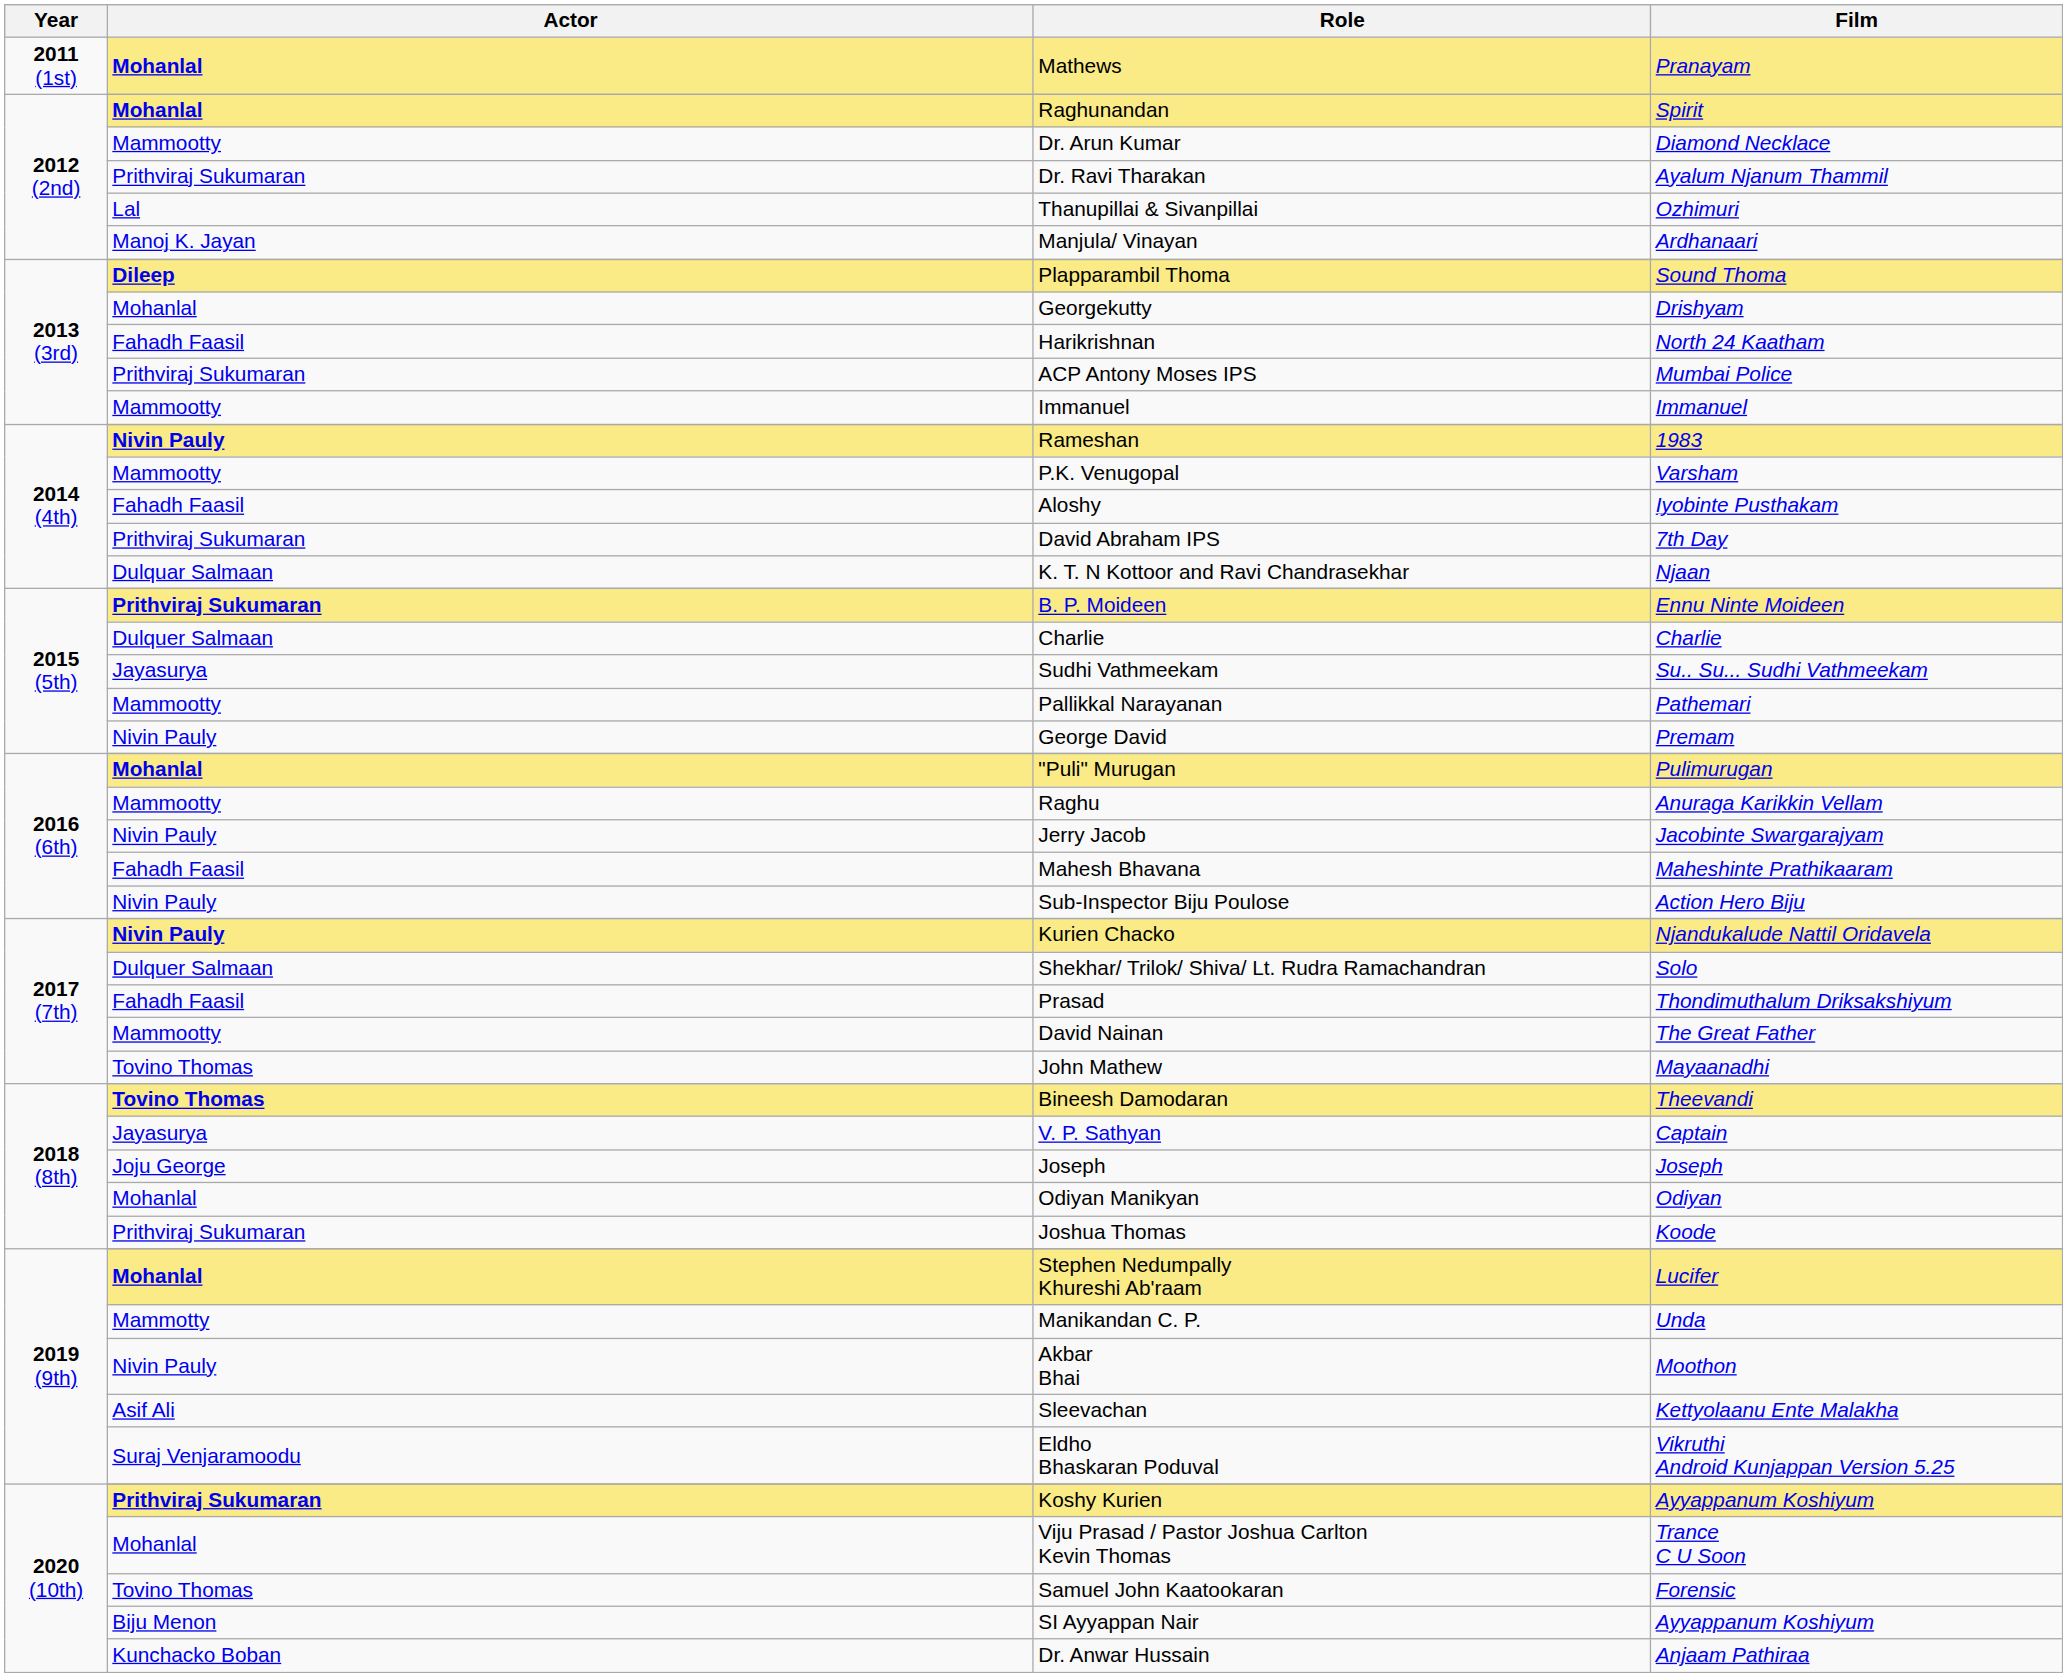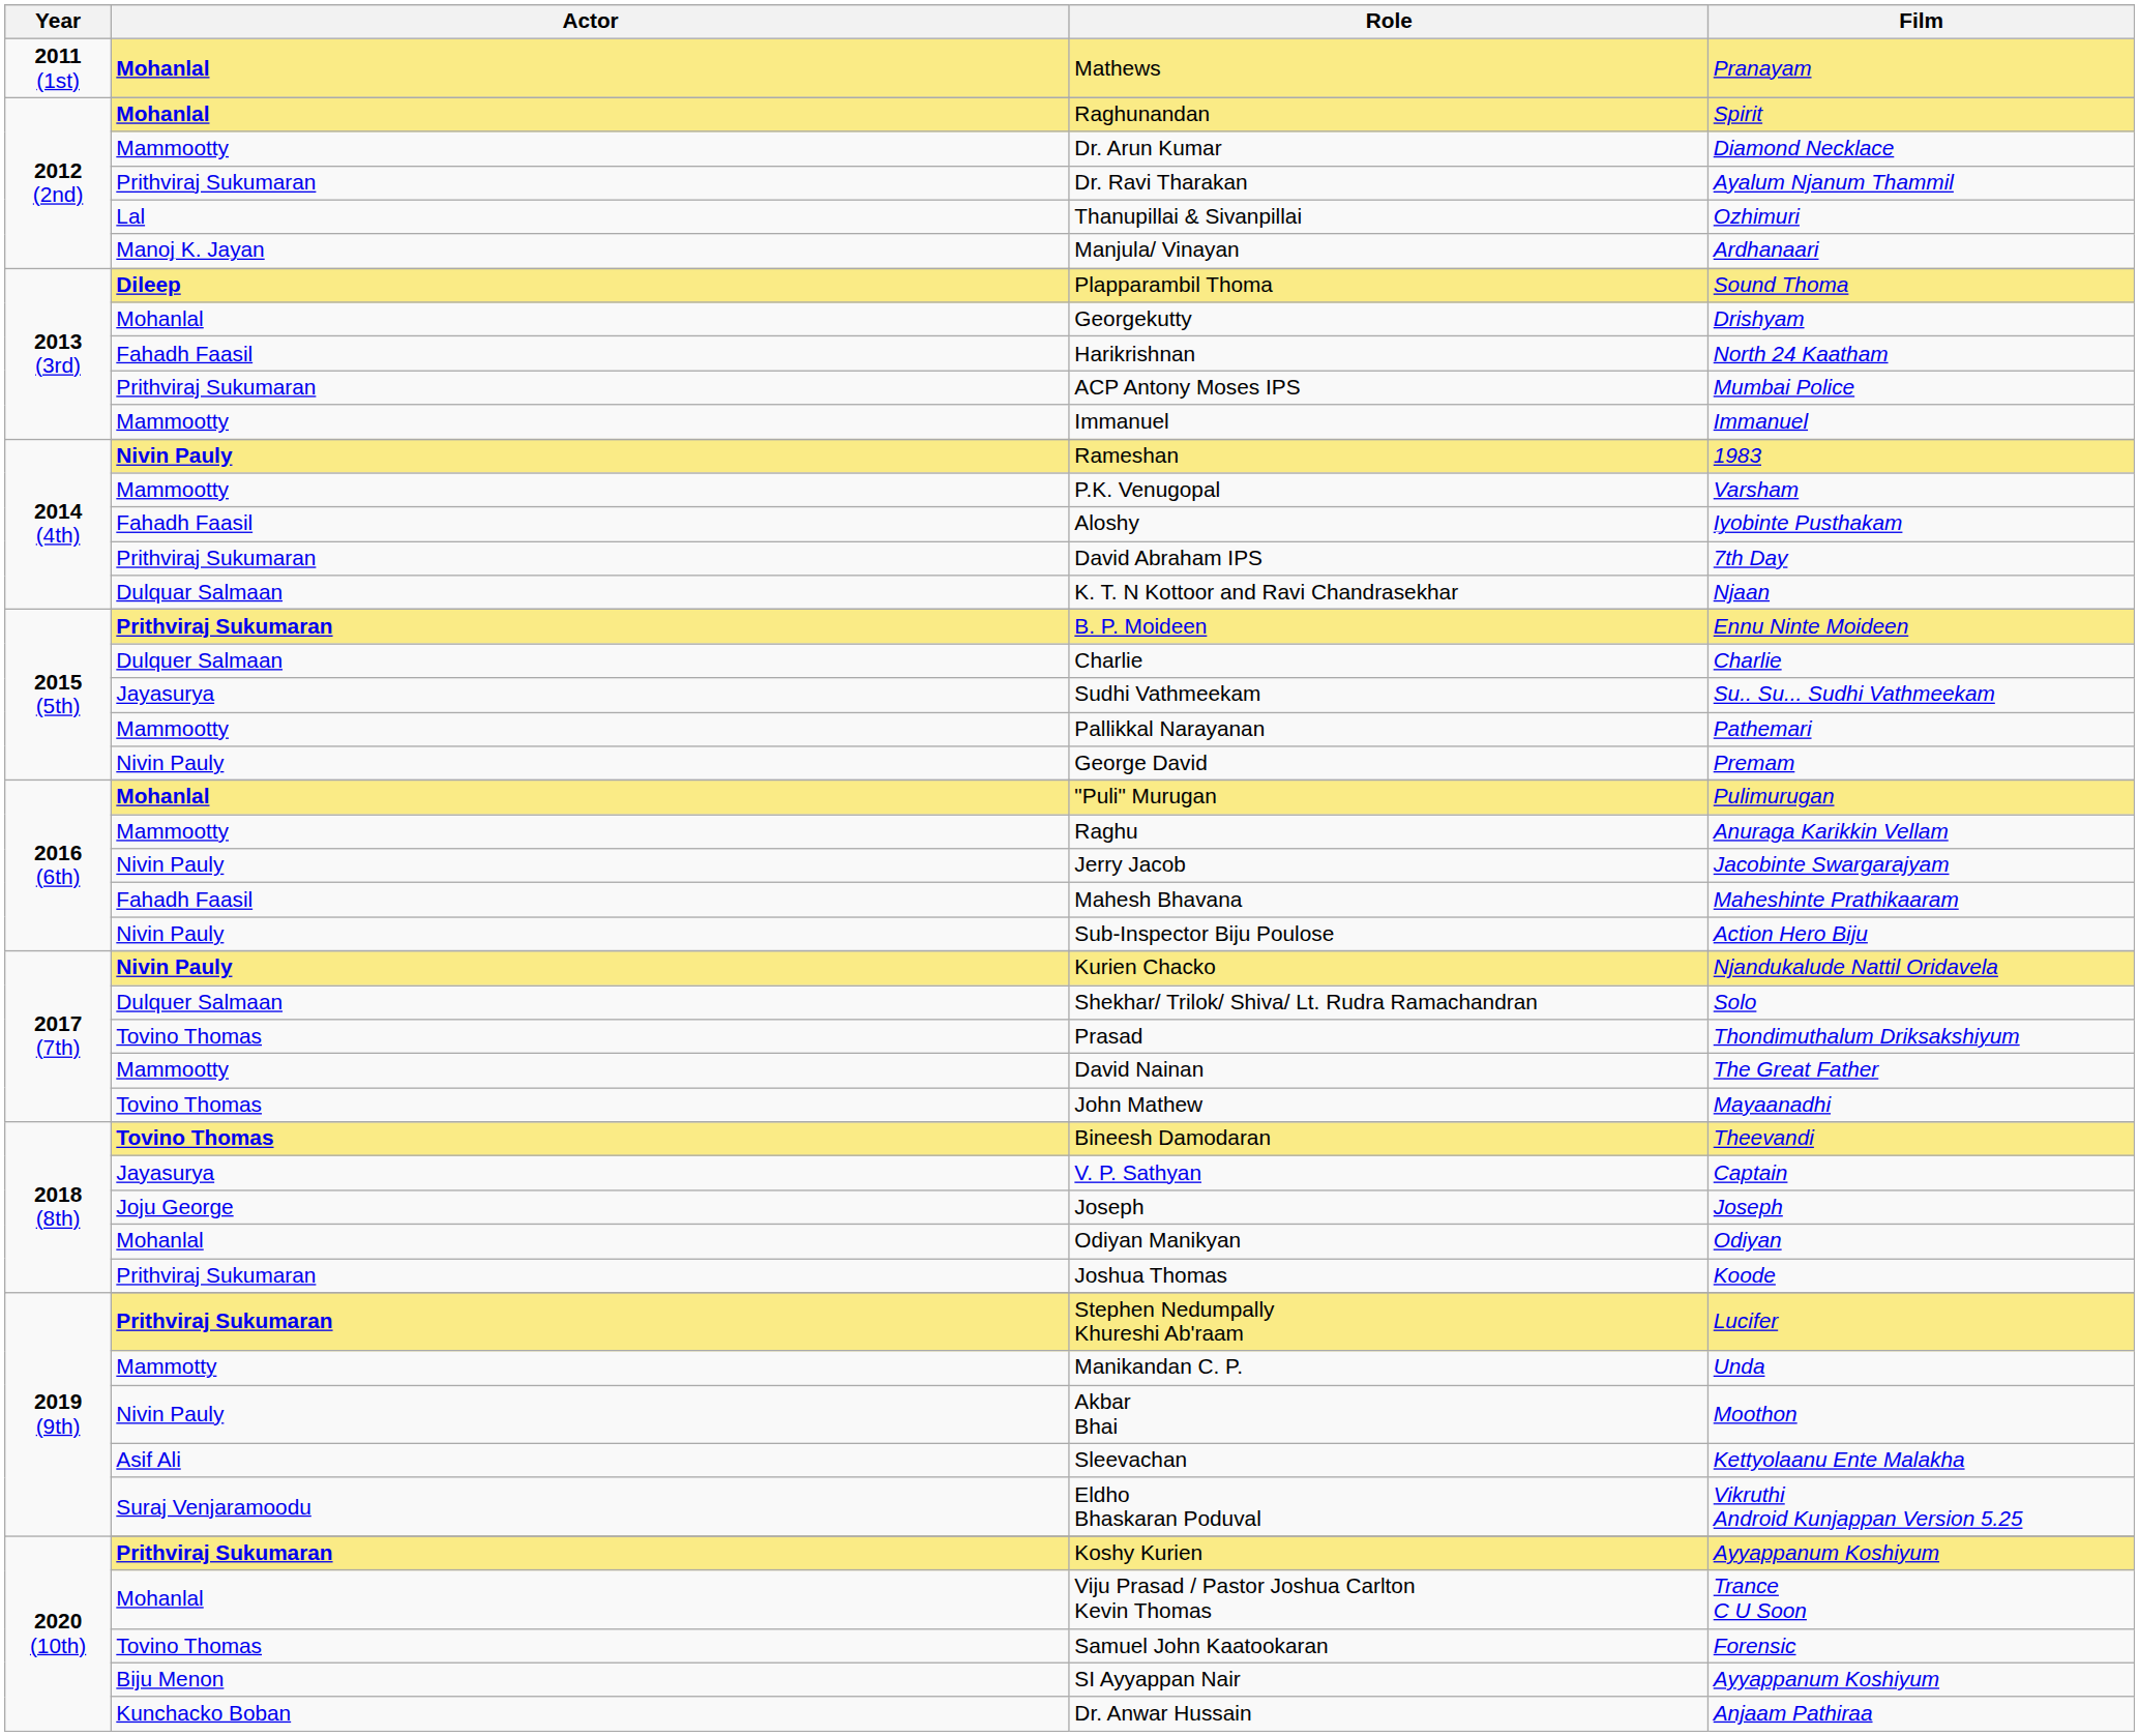 <table class="wikitable" style="width:100%">
 <tr bgcolor="#bebebe">
 <th width="5%">Year</th>
 <th width="45%">Actor</th>
 <th width="30%">Role</th>
 <th width="35%">Film</th>
 </tr>
 <tr>
 <td style="text-align:center"><strong>2011</strong><br><a href='#'>(1st)</a></td>
 <td style="background:#FAEB86"><strong><a href='#'>Mohanlal</a></strong></td>
 <td style="background:#FAEB86">Mathews</td>
 <td style="background:#FAEB86"><em><a href='#'>Pranayam</a></em></td>
 </tr>
 <tr>
 <td rowspan=6 style="text-align:center"><strong>2012</strong><br><a href='#'>(2nd)</a></td>
 </tr>
 <tr style="background:#FAEB86">
 <td><strong><a href='#'>Mohanlal</a></strong></td>
 <td>Raghunandan</td>
 <td><em><a href='#'>Spirit</a></em></td>
 </tr>
 <tr>
 <td><a href='#'>Mammootty</a></td>
 <td>Dr. Arun Kumar</td>
 <td><em><a href='#'>Diamond Necklace</a></em></td>
 </tr>
 <tr>
 <td><a href='#'>Prithviraj Sukumaran</a></td>
 <td>Dr. Ravi Tharakan</td>
 <td><em><a href='#'>Ayalum Njanum Thammil</a></em></td>
 </tr>
 <tr>
 <td><a href='#'>Lal</a></td>
 <td>Thanupillai & Sivanpillai</td>
 <td><em><a href='#'>Ozhimuri</a></em></td>
 </tr>
 <tr>
 <td><a href='#'>Manoj K. Jayan</a></td>
 <td>Manjula/ Vinayan</td>
 <td><em><a href='#'>Ardhanaari</a></em></td>
 </tr>
 <tr>
 <td rowspan=6 style="text-align:center"><strong>2013</strong><br><a href='#'>(3rd)</a></td>
 </tr>
 <tr style="background:#FAEB86">
 <td><strong><a href='#'>Dileep</a></strong></td>
 <td>Plapparambil Thoma</td>
 <td><em><a href='#'>Sound Thoma</a></em></td>
 </tr>
 <tr>
 <td><a href='#'>Mohanlal</a></td>
 <td>Georgekutty</td>
 <td><em><a href='#'>Drishyam</a></em></td>
 </tr>
 <tr>
 <td><a href='#'>Fahadh Faasil</a></td>
 <td>Harikrishnan</td>
 <td><em><a href='#'>North 24 Kaatham</a></em></td>
 </tr>
 <tr>
 <td><a href='#'>Prithviraj Sukumaran</a></td>
 <td>ACP Antony Moses IPS</td>
 <td><em><a href='#'>Mumbai Police</a></em></td>
 </tr>
 <tr>
 <td><a href='#'>Mammootty</a></td>
 <td>Immanuel</td>
 <td><em><a href='#'>Immanuel</a></em></td>
 </tr>
 <tr>
 <td rowspan=6 style="text-align:center"><strong>2014</strong><br><a href='#'>(4th)</a></td>
 </tr>
 <tr style="background:#FAEB86">
 <td><strong><a href='#'>Nivin Pauly</a></strong></td>
 <td>Rameshan</td>
 <td><em><a href='#'>1983</a></em></td>
 </tr>
 <tr>
 <td><a href='#'>Mammootty</a></td>
 <td>P.K. Venugopal</td>
 <td><em><a href='#'>Varsham</a></em></td>
 </tr>
 <tr>
 <td><a href='#'>Fahadh Faasil</a></td>
 <td>Aloshy</td>
 <td><em><a href='#'>Iyobinte Pusthakam</a></em></td>
 </tr>
 <tr>
 <td><a href='#'>Prithviraj Sukumaran</a></td>
 <td>David Abraham IPS</td>
 <td><em><a href='#'>7th Day</a></em></td>
 </tr>
 <tr>
 <td><a href='#'>Dulquar Salmaan</a></td>
 <td>K. T. N Kottoor and Ravi Chandrasekhar</td>
 <td><em><a href='#'>Njaan</a></em></td>
 </tr>
 <tr>
 <td rowspan=6 style="text-align:center"><strong>2015</strong><br><a href='#'>(5th)</a></td>
 </tr>
 <tr style="background:#FAEB86">
 <td><strong><a href='#'>Prithviraj Sukumaran</a></strong></td>
 <td><a href='#'>B. P. Moideen</a></td>
 <td><em><a href='#'>Ennu Ninte Moideen</a></em></td>
 </tr>
 <tr>
 <td><a href='#'>Dulquer Salmaan</a></td>
 <td>Charlie</td>
 <td><em><a href='#'>Charlie</a></em></td>
 </tr>
 <tr>
 <td><a href='#'>Jayasurya</a></td>
 <td>Sudhi Vathmeekam</td>
 <td><em><a href='#'>Su.. Su... Sudhi Vathmeekam</a></em></td>
 </tr>
 <tr>
 <td><a href='#'>Mammootty</a></td>
 <td>Pallikkal Narayanan</td>
 <td><em><a href='#'>Pathemari</a></em></td>
 </tr>
 <tr>
 <td><a href='#'>Nivin Pauly</a></td>
 <td>George David</td>
 <td><em><a href='#'>Premam</a></em></td>
 </tr>
 <tr>
 <td rowspan=6 style="text-align:center"><strong>2016</strong><br><a href='#'>(6th)</a></td>
 </tr>
 <tr style="background:#FAEB86">
 <td><strong><a href='#'>Mohanlal</a></strong></td>
 <td>"Puli" Murugan</td>
 <td><em><a href='#'>Pulimurugan</a></em></td>
 </tr>
 <tr>
 <td><a href='#'>Mammootty</a></td>
 <td>Raghu</td>
 <td><em><a href='#'>Anuraga Karikkin Vellam</a></em></td>
 </tr>
 <tr>
 <td><a href='#'>Nivin Pauly</a></td>
 <td>Jerry Jacob</td>
 <td><em><a href='#'>Jacobinte Swargarajyam</a></em></td>
 </tr>
 <tr>
 <td><a href='#'>Fahadh Faasil</a></td>
 <td>Mahesh Bhavana</td>
 <td><em><a href='#'>Maheshinte Prathikaaram</a></em></td>
 </tr>
 <tr>
 <td><a href='#'>Nivin Pauly</a></td>
 <td>Sub-Inspector Biju Poulose</td>
 <td><em><a href='#'>Action Hero Biju</a></em></td>
 </tr>
 <tr>
 <td rowspan=6 style="text-align:center"><strong>2017</strong><br><a href='#'>(7th)</a></td>
 </tr>
 <tr style="background:#FAEB86">
 <td><strong><a href='#'>Nivin Pauly</a></strong></td>
 <td>Kurien Chacko</td>
 <td><em><a href='#'>Njandukalude Nattil Oridavela</a></em></td>
 </tr>
 <tr>
 <td><a href='#'>Dulquer Salmaan</a></td>
 <td>Shekhar/ Trilok/ Shiva/ Lt. Rudra Ramachandran</td>
 <td><em><a href='#'>Solo</a></em></td>
 </tr>
 <tr>
-<td><a href='#'>Fahadh Faasil</a></td>
+<td><a href='#'>Tovino Thomas</a></td>
 <td>Prasad</td>
 <td><em><a href='#'>Thondimuthalum Driksakshiyum</a></em></td>
 </tr>
 <tr>
 <td><a href='#'>Mammootty</a></td>
 <td>David Nainan</td>
 <td><em><a href='#'>The Great Father</a></em></td>
 </tr>
 <tr>
 <td><a href='#'>Tovino Thomas</a></td>
 <td>John Mathew</td>
 <td><em><a href='#'>Mayaanadhi</a></em></td>
 </tr>
 <tr>
 <td rowspan=6 style="text-align:center"><strong>2018</strong><br><a href='#'>(8th)</a></td>
 </tr>
 <tr style="background:#FAEB86">
 <td><strong><a href='#'>Tovino Thomas</a></strong></td>
 <td>Bineesh Damodaran</td>
 <td><em><a href='#'>Theevandi</a></em></td>
 </tr>
 <tr>
 <td><a href='#'>Jayasurya</a></td>
 <td><a href='#'>V. P. Sathyan</a></td>
 <td><em><a href='#'>Captain</a></em></td>
 </tr>
 <tr>
 <td><a href='#'>Joju George</a></td>
 <td>Joseph</td>
 <td><em><a href='#'>Joseph</a></em></td>
 </tr>
 <tr>
 <td><a href='#'>Mohanlal</a></td>
 <td>Odiyan Manikyan</td>
 <td><em><a href='#'>Odiyan</a></em></td>
 </tr>
 <tr>
 <td><a href='#'>Prithviraj Sukumaran</a></td>
 <td>Joshua Thomas</td>
 <td><em><a href='#'>Koode</a></em></td>
 </tr>
 <tr>
 <td rowspan=6 style="text-align:center"><strong>2019</strong><br><a href='#'>(9th)</a></td>
 </tr>
 <tr style="background:#FAEB86">
-<td><strong><a href='#'>Mohanlal</a></strong></td>
+<td><strong><a href='#'>Prithviraj Sukumaran</a></strong></td>
 <td>Stephen Nedumpally <br> Khureshi Ab'raam</td>
 <td><em><a href='#'>Lucifer</a></em></td>
 </tr>
 <tr>
 <td><a href='#'>Mammotty</a></td>
 <td>Manikandan C. P.</td>
 <td><em><a href='#'>Unda</a></em></td>
 </tr>
 <tr>
 <td><a href='#'>Nivin Pauly</a></td>
 <td>Akbar <br> Bhai</td>
 <td><em><a href='#'>Moothon</a></em></td>
 </tr>
 <tr>
 <td><a href='#'>Asif Ali</a></td>
 <td>Sleevachan</td>
 <td><em><a href='#'>Kettyolaanu Ente Malakha</a></em></td>
 </tr>
 <tr>
 <td><a href='#'>Suraj Venjaramoodu</a></td>
 <td>Eldho <br> Bhaskaran Poduval</td>
 <td><em><a href='#'>Vikruthi</a></em> <br> <em><a href='#'>Android Kunjappan Version 5.25</a></em></td>
 </tr>
 <tr>
 <td rowspan=6 style="text-align:center"><strong>2020</strong><br><a href='#'>(10th)</a></td>
 </tr>
 <tr style="background:#FAEB86">
 <td><strong><a href='#'>Prithviraj Sukumaran</a></strong></td>
 <td>Koshy Kurien</td>
 <td><em><a href='#'>Ayyappanum Koshiyum</a></em></td>
 </tr>
 <tr>
 <td><a href='#'>Mohanlal</a></td>
 <td>Viju Prasad / Pastor Joshua Carlton <br> Kevin Thomas</td>
 <td><em><a href='#'>Trance</a></em><br><em><a href='#'>C U Soon</a></em></td>
 </tr>
 <tr>
 <td><a href='#'>Tovino Thomas</a></td>
 <td>Samuel John Kaatookaran</td>
 <td><em><a href='#'>Forensic</a></em></td>
 </tr>
 <tr>
 <td><a href='#'>Biju Menon</a></td>
 <td>SI Ayyappan Nair</td>
 <td><em><a href='#'>Ayyappanum Koshiyum</a></em></td>
 </tr>
 <tr>
 <td><a href='#'>Kunchacko Boban</a></td>
 <td>Dr. Anwar Hussain</td>
 <td><em><a href='#'>Anjaam Pathiraa</a></em></td>
 </tr>
 </table>
